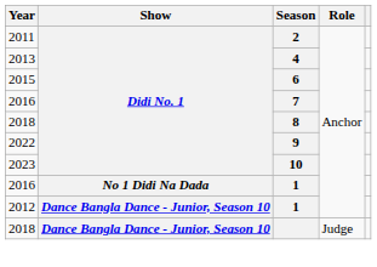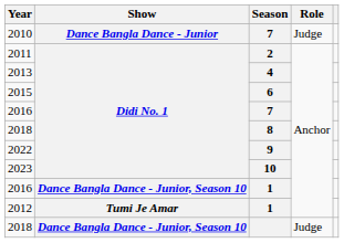 <table class="wikitable sortable">
 <tr>
 <th>Year</th>
 <th>Show</th>
 <th>Season</th>
 <th>Role</th>
 <th></th>
+</tr>
+<tr>
+<td>2010</td>
+<th scope="row"><em><a href='#'>Dance Bangla Dance - Junior</a></em></th>
+<th scope="row">7</th>
+<td>Judge</td>
+<td></td>
 </tr>
 <tr>
 <td>2011</td>
 <th rowspan="7" scope="row"><em><a href='#'>Didi No. 1</a></em></th>
 <th scope="row">2</th>
 <td rowspan="9">Anchor</td>
 <td></td>
 </tr>
 <tr>
 <td>2013</td>
 <th scope="row">4</th>
 <td></td>
 </tr>
 <tr>
 <td>2015</td>
 <th scope="row">6</th>
 <td></td>
 </tr>
 <tr>
 <td>2016</td>
 <th scope="row">7</th>
 <td></td>
 </tr>
 <tr>
 <td>2018</td>
 <th scope="row">8</th>
 <td></td>
 </tr>
 <tr>
 <td>2022</td>
 <th scope="row">9</th>
 <td></td>
 </tr>
 <tr>
 <td>2023</td>
 <th>10</th>
 <td></td>
 </tr>
 <tr>
 <td>2016</td>
-<th scope="row"><em>No 1 Didi Na Dada</em></th>
+<th scope="row"><em><a href='#'>Dance Bangla Dance - Junior, Season 10</a></em></th>
 <th scope="row">1</th>
 <td></td>
 </tr>
 <tr>
 <td>2012</td>
-<th scope="row"><em><a href='#'>Dance Bangla Dance - Junior, Season 10</a></em></th>
+<th scope="row"><em>Tumi Je Amar</em></th>
 <th scope="row">1</th>
 <td></td>
 </tr>
 <tr>
 <td>2018</td>
 <th scope="row"><em><a href='#'>Dance Bangla Dance - Junior, Season 10</a></em></th>
 <th scope="row"></th>
 <td>Judge</td>
 <td></td>
 </tr>
 </table>
